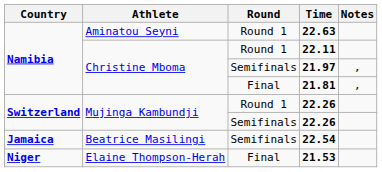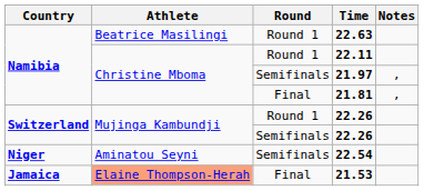 <table class="wikitable sortable" style="text-align:center">
 <tr>
 <th>Country</th>
 <th>Athlete</th>
 <th>Round</th>
 <th>Time</th>
 <th>Notes</th>
 </tr>
 <tr>
 <td rowspan=4 align=left><strong><a href='#'>Namibia</a></strong></td>
-<td align=left><a href='#'>Aminatou Seyni</a></td>
+<td align=left><a href='#'>Beatrice Masilingi</a></td>
 <td>Round 1</td>
 <td><strong>22.63</strong></td>
 <td></td>
 </tr>
 <tr>
 <td rowspan=3 align=left><a href='#'>Christine Mboma</a></td>
 <td>Round 1</td>
 <td><strong>22.11</strong></td>
 <td></td>
 </tr>
 <tr>
 <td>Semifinals</td>
 <td><strong>21.97</strong></td>
 <td>, </td>
 </tr>
 <tr>
 <td>Final</td>
 <td><strong>21.81</strong></td>
 <td>, </td>
 </tr>
 <tr>
 <td rowspan=2 align=left><strong><a href='#'>Switzerland</a></strong></td>
 <td rowspan=2 align=left><a href='#'>Mujinga Kambundji</a></td>
 <td>Round 1</td>
 <td><strong>22.26</strong></td>
 <td></td>
 </tr>
 <tr>
 <td>Semifinals</td>
 <td><strong>22.26</strong></td>
 <td></td>
 </tr>
 <tr>
-<td align=left><strong><a href='#'>Jamaica</a></strong></td>
-<td align=left><a href='#'>Beatrice Masilingi</a></td>
+<td align=left><strong><a href='#'>Niger</a></strong></td>
+<td align=left><a href='#'>Aminatou Seyni</a></td>
 <td>Semifinals</td>
 <td><strong>22.54</strong></td>
 <td></td>
 </tr>
 <tr>
-<td align=left><strong><a href='#'>Niger</a></strong></td>
-<td align=left><a href='#'>Elaine Thompson-Herah</a></td>
+<td align=left><strong><a href='#'>Jamaica</a></strong></td>
+<td align=left style="background: lightsalmon;"><a href='#'>Elaine Thompson-Herah</a></td>
 <td>Final</td>
 <td><strong>21.53</strong></td>
 <td></td>
 </tr>
 </table>
